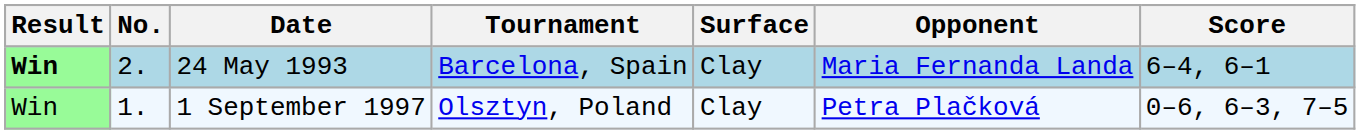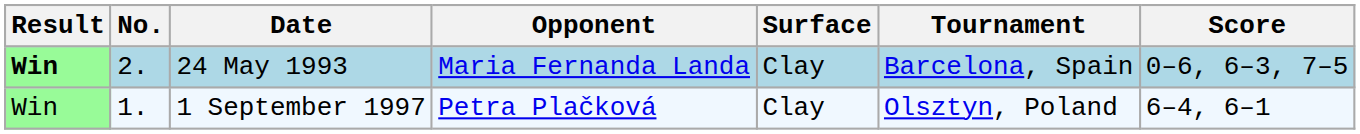 <table class="sortable wikitable" style=font-size:97%>
 <tr>
 <th>Result</th>
 <th>No.</th>
 <th>Date</th>
+<th>Opponent</th>
+<th>Surface</th>
 <th>Tournament</th>
-<th>Surface</th>
-<th>Opponent</th>
 <th class=unsortable>Score</th>
 </tr>
 <tr style="background:lightblue;">
 <td style="background:#98fb98;"><strong>Win</strong></td>
 <td>2.</td>
 <td>24 May 1993</td>
+<td> <a href='#'>Maria Fernanda Landa</a></td>
+<td>Clay</td>
 <td><a href='#'>Barcelona</a>, Spain</td>
-<td>Clay</td>
-<td> <a href='#'>Maria Fernanda Landa</a></td>
-<td>6–4, 6–1</td>
+<td>0–6, 6–3, 7–5</td>
 </tr>
 <tr style="background:#f0f8ff;">
 <td style="background:#98fb98;">Win</td>
 <td>1.</td>
 <td>1 September 1997</td>
+<td> <a href='#'>Petra Plačková</a></td>
+<td>Clay</td>
 <td><a href='#'>Olsztyn</a>, Poland</td>
-<td>Clay</td>
-<td> <a href='#'>Petra Plačková</a></td>
-<td>0–6, 6–3, 7–5</td>
+<td>6–4, 6–1</td>
 </tr>
 </table>
